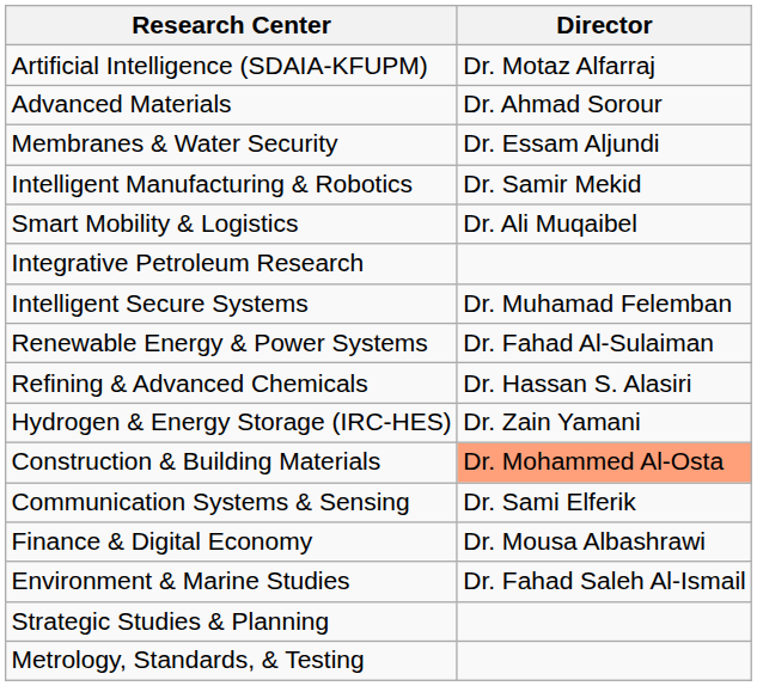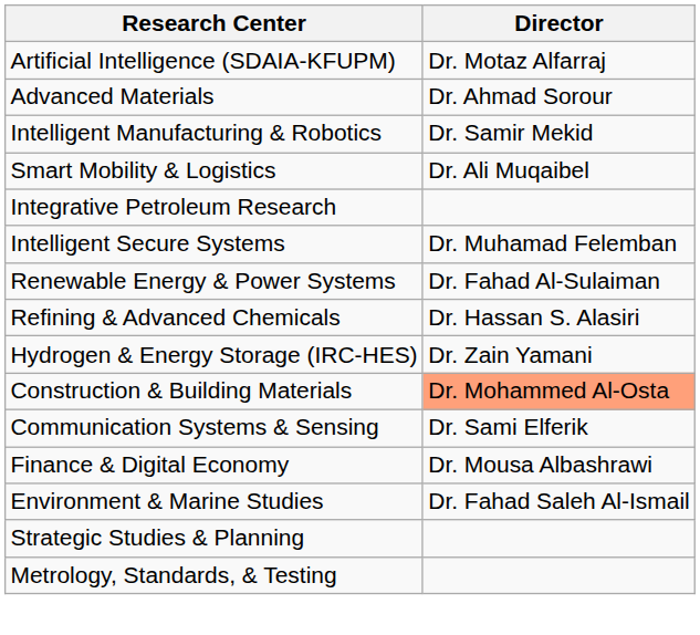 <table class="wikitable">
 <tr>
 <th>Research Center</th>
 <th>Director</th>
 </tr>
 <tr>
 <td>Artificial Intelligence (SDAIA-KFUPM)</td>
 <td>Dr. Motaz Alfarraj</td>
 </tr>
 <tr>
 <td>Advanced Materials</td>
 <td>Dr. Ahmad Sorour</td>
-</tr>
-<tr>
-<td>Membranes & Water Security</td>
-<td>Dr. Essam Aljundi</td>
 </tr>
 <tr>
 <td>Intelligent Manufacturing & Robotics</td>
 <td>Dr. Samir Mekid</td>
 </tr>
 <tr>
 <td>Smart Mobility & Logistics</td>
 <td>Dr. Ali Muqaibel</td>
 </tr>
 <tr>
 <td>Integrative Petroleum Research</td>
 <td></td>
 </tr>
 <tr>
 <td>Intelligent Secure Systems</td>
 <td>Dr. Muhamad Felemban</td>
 </tr>
 <tr>
 <td>Renewable Energy & Power Systems</td>
 <td>Dr. Fahad Al-Sulaiman</td>
 </tr>
 <tr>
 <td>Refining & Advanced Chemicals</td>
 <td>Dr. Hassan S. Alasiri</td>
 </tr>
 <tr>
 <td>Hydrogen & Energy Storage (IRC-HES)</td>
 <td>Dr. Zain Yamani</td>
 </tr>
 <tr>
 <td>Construction & Building Materials</td>
 <td style="background: lightsalmon;">Dr. Mohammed Al-Osta</td>
 </tr>
 <tr>
 <td>Communication Systems & Sensing</td>
 <td>Dr. Sami Elferik</td>
 </tr>
 <tr>
 <td>Finance & Digital Economy</td>
 <td>Dr. Mousa Albashrawi</td>
 </tr>
 <tr>
 <td>Environment & Marine Studies</td>
 <td>Dr. Fahad Saleh Al-Ismail</td>
 </tr>
 <tr>
 <td>Strategic Studies & Planning</td>
 <td></td>
 </tr>
 <tr>
 <td>Metrology, Standards, & Testing</td>
 <td></td>
 </tr>
 </table>
